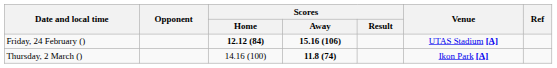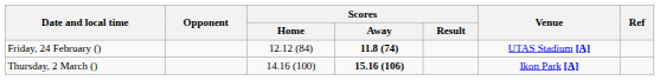 <table class="wikitable plainrowheaders" style="font-size:90%; width:100%; text-align:center;">
 <tr>
 <th scope="col" rowspan=2>Date and local time</th>
 <th scope="col" rowspan=2>Opponent</th>
 <th scope="col" colspan=3>Scores</th>
 <th scope="col" rowspan=2>Venue</th>
 <th scope="col" rowspan=2>Ref</th>
 </tr>
 <tr>
 <th scope="col">Home</th>
 <th scope="col">Away</th>
 <th scope="col">Result</th>
 </tr>
 <tr>
 <td align=left>Friday, 24 February ()</td>
 <td align=left></td>
-<td><strong>12.12 (84)</strong></td>
-<td><strong>15.16 (106)</strong></td>
+<td>12.12 (84)</td>
+<td><strong>11.8 (74)</strong></td>
 <td></td>
 <td><a href='#'>UTAS Stadium</a> <a href='#'><strong>[A]</strong></a></td>
 <td></td>
 </tr>
 <tr>
 <td align=left>Thursday, 2 March ()</td>
 <td align=left></td>
 <td>14.16 (100)</td>
-<td><strong>11.8 (74)</strong></td>
+<td><strong>15.16 (106)</strong></td>
 <td></td>
 <td><a href='#'>Ikon Park</a> <a href='#'><strong>[A]</strong></a></td>
 <td></td>
 </tr>
 </table>
